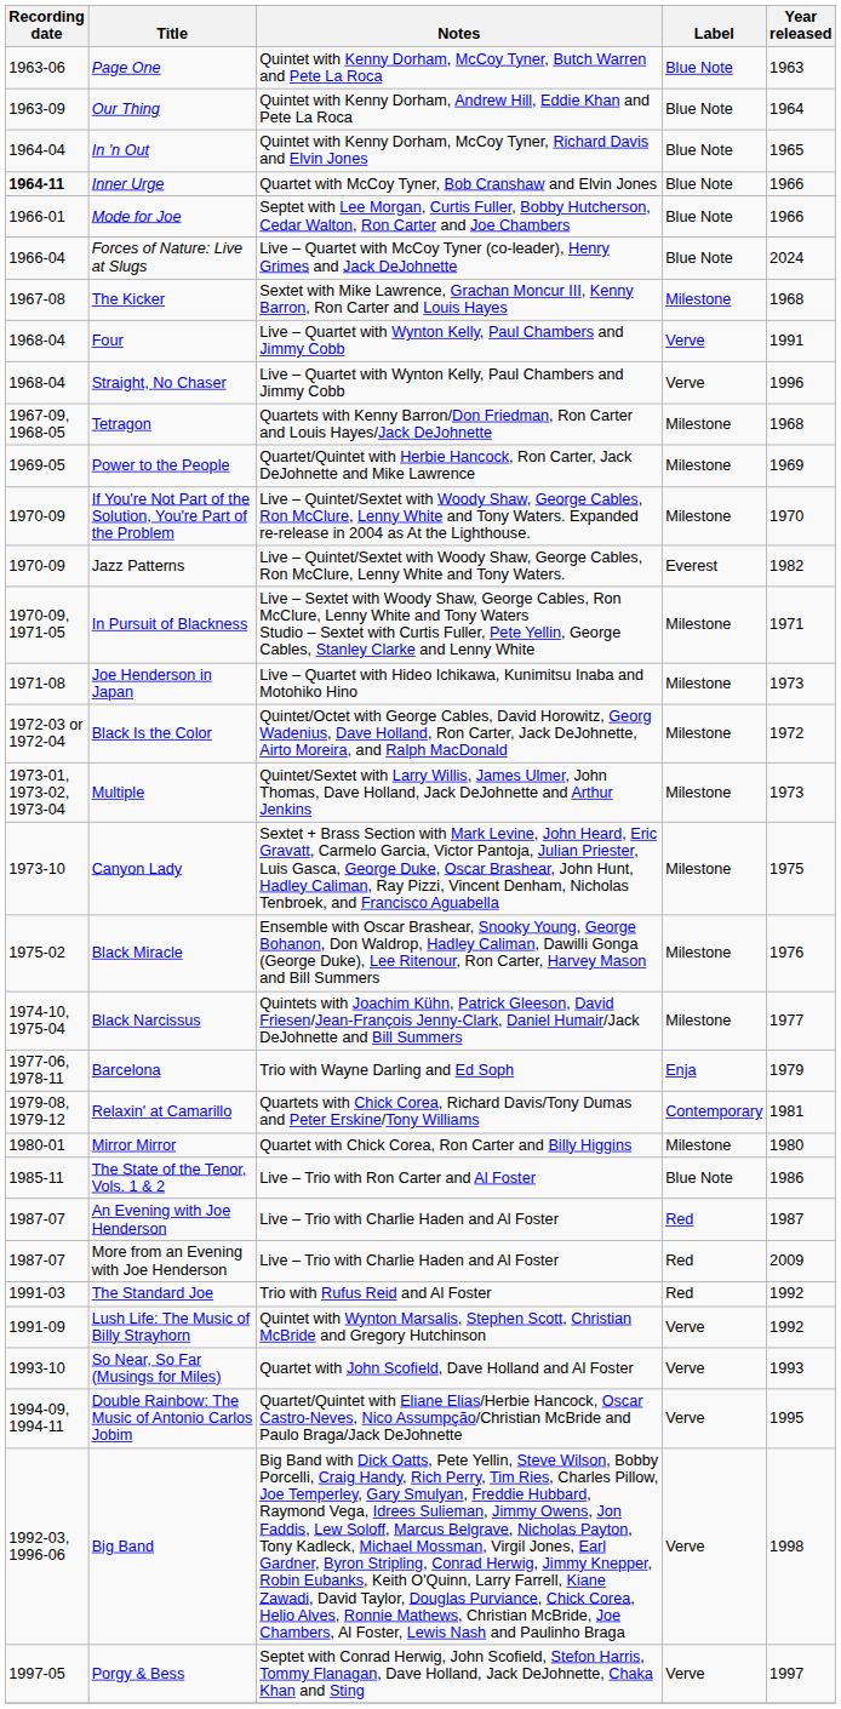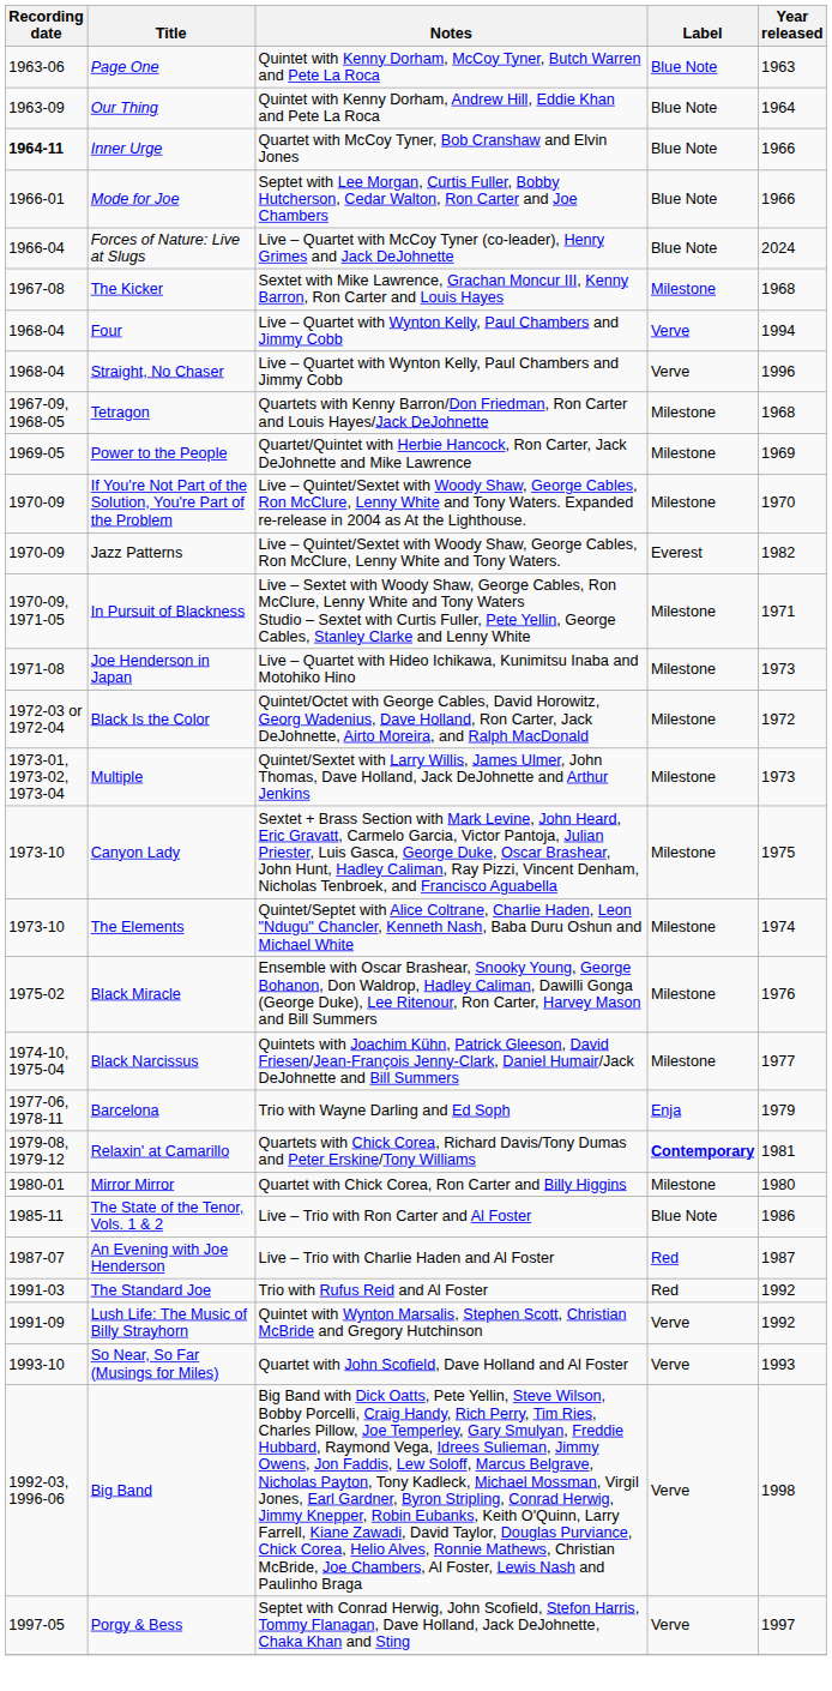 <table class="wikitable sortable">
 <tr>
 <th align="center" valign="bottom">Recording date</th>
 <th align="center" valign="bottom" width="220">Title</th>
 <th align="center" valign="bottom" width="570">Notes</th>
 <th align="center" valign="bottom" width="80">Label</th>
 <th align="center" valign="bottom">Year released</th>
 </tr>
 <tr>
 <td>1963-06</td>
 <td><em><a href='#'>Page One</a></em></td>
 <td>Quintet with <a href='#'>Kenny Dorham</a>, <a href='#'>McCoy Tyner</a>, <a href='#'>Butch Warren</a> and <a href='#'>Pete La Roca</a></td>
 <td><a href='#'>Blue Note</a></td>
 <td>1963</td>
 </tr>
 <tr>
 <td>1963-09</td>
 <td><em><a href='#'>Our Thing</a></em></td>
 <td>Quintet with Kenny Dorham, <a href='#'>Andrew Hill</a>, <a href='#'>Eddie Khan</a> and Pete La Roca</td>
 <td>Blue Note</td>
 <td>1964</td>
-</tr>
-<tr>
-<td>1964-04</td>
-<td><em><a href='#'>In 'n Out</a></em></td>
-<td>Quintet with Kenny Dorham, McCoy Tyner, <a href='#'>Richard Davis</a> and <a href='#'>Elvin Jones</a></td>
-<td>Blue Note</td>
-<td>1965</td>
 </tr>
 <tr>
 <td><strong>1964-11</strong></td>
 <td><em><a href='#'>Inner Urge</a></em></td>
 <td>Quartet with McCoy Tyner, <a href='#'>Bob Cranshaw</a> and Elvin Jones</td>
 <td>Blue Note</td>
 <td>1966</td>
 </tr>
 <tr>
 <td>1966-01</td>
 <td><em><a href='#'>Mode for Joe</a></em></td>
 <td>Septet with <a href='#'>Lee Morgan</a>, <a href='#'>Curtis Fuller</a>, <a href='#'>Bobby Hutcherson</a>, <a href='#'>Cedar Walton</a>, <a href='#'>Ron Carter</a> and <a href='#'>Joe Chambers</a></td>
 <td>Blue Note</td>
 <td>1966</td>
 </tr>
 <tr>
 <td>1966-04</td>
 <td><em>Forces of Nature: Live at Slugs<strong></td>
 <td>Live – Quartet with McCoy Tyner (co-leader), <a href='#'>Henry Grimes</a> and <a href='#'>Jack DeJohnette</a></td>
 <td>Blue Note</td>
 <td>2024</td>
 </tr>
 <tr>
 <td>1967-08</td>
 <td></em><a href='#'>The Kicker</a><em></td>
 <td>Sextet with Mike Lawrence, <a href='#'>Grachan Moncur III</a>, <a href='#'>Kenny Barron</a>, Ron Carter and <a href='#'>Louis Hayes</a></td>
 <td><a href='#'>Milestone</a></td>
 <td>1968</td>
 </tr>
 <tr>
 <td>1968-04</td>
 <td></em><a href='#'>Four</a><em></td>
 <td>Live – Quartet with <a href='#'>Wynton Kelly</a>, <a href='#'>Paul Chambers</a> and <a href='#'>Jimmy Cobb</a></td>
 <td><a href='#'>Verve</a></td>
-<td>1991</td>
+<td>1994</td>
 </tr>
 <tr>
 <td>1968-04</td>
 <td></em><a href='#'>Straight, No Chaser</a><em></td>
 <td>Live – Quartet with Wynton Kelly, Paul Chambers and Jimmy Cobb</td>
 <td>Verve</td>
 <td>1996</td>
 </tr>
 <tr>
 <td>1967-09, <br>1968-05</td>
 <td></em><a href='#'>Tetragon</a><em></td>
 <td>Quartets with Kenny Barron/<a href='#'>Don Friedman</a>, Ron Carter and Louis Hayes/<a href='#'>Jack DeJohnette</a></td>
 <td>Milestone</td>
 <td>1968</td>
 </tr>
 <tr>
 <td>1969-05</td>
 <td></em><a href='#'>Power to the People</a><em></td>
 <td>Quartet/Quintet with <a href='#'>Herbie Hancock</a>, Ron Carter, Jack DeJohnette and Mike Lawrence</td>
 <td>Milestone</td>
 <td>1969</td>
 </tr>
 <tr>
 <td>1970-09</td>
 <td></em><a href='#'>If You're Not Part of the Solution, You're Part of the Problem</a><em></td>
 <td>Live – Quintet/Sextet with <a href='#'>Woody Shaw</a>, <a href='#'>George Cables</a>, <a href='#'>Ron McClure</a>, <a href='#'>Lenny White</a> and Tony Waters. Expanded re-release in 2004 as </em>At the Lighthouse.<em></td>
 <td>Milestone</td>
 <td>1970</td>
 </tr>
 <tr>
 <td>1970-09</td>
 <td></em>Jazz Patterns<em></td>
 <td>Live – Quintet/Sextet with Woody Shaw, George Cables, Ron McClure, Lenny White and Tony Waters.</td>
 <td>Everest</td>
 <td>1982</td>
 </tr>
 <tr>
 <td>1970-09, <br>1971-05</td>
 <td></em><a href='#'>In Pursuit of Blackness</a><em></td>
 <td>Live – Sextet with Woody Shaw, George Cables, Ron McClure, Lenny White and Tony Waters<br>Studio – Sextet with Curtis Fuller, <a href='#'>Pete Yellin</a>, George Cables, <a href='#'>Stanley Clarke</a> and Lenny White</td>
 <td>Milestone</td>
 <td>1971</td>
 </tr>
 <tr>
 <td>1971-08</td>
 <td></em><a href='#'>Joe Henderson in Japan</a><em></td>
 <td>Live – Quartet with Hideo Ichikawa, Kunimitsu Inaba and Motohiko Hino</td>
 <td>Milestone</td>
 <td>1973</td>
 </tr>
 <tr>
 <td>1972-03 or <br>1972-04</td>
 <td></em><a href='#'>Black Is the Color</a><em></td>
 <td>Quintet/Octet with George Cables, David Horowitz, <a href='#'>Georg Wadenius</a>, <a href='#'>Dave Holland</a>, Ron Carter, Jack DeJohnette, <a href='#'>Airto Moreira</a>, and <a href='#'>Ralph MacDonald</a></td>
 <td>Milestone</td>
 <td>1972</td>
 </tr>
 <tr>
 <td>1973-01, <br>1973-02, <br>1973-04</td>
 <td></em><a href='#'>Multiple</a><em></td>
 <td>Quintet/Sextet with <a href='#'>Larry Willis</a>, <a href='#'>James Ulmer</a>, John Thomas, Dave Holland, Jack DeJohnette and <a href='#'>Arthur Jenkins</a></td>
 <td>Milestone</td>
 <td>1973</td>
 </tr>
 <tr>
 <td>1973-10</td>
 <td></em><a href='#'>Canyon Lady</a><em></td>
 <td>Sextet + Brass Section with <a href='#'>Mark Levine</a>, <a href='#'>John Heard</a>, <a href='#'>Eric Gravatt</a>,  Carmelo Garcia, Victor Pantoja, <a href='#'>Julian Priester</a>, Luis Gasca, <a href='#'>George Duke</a>, <a href='#'>Oscar Brashear</a>, John Hunt, <a href='#'>Hadley Caliman</a>, Ray Pizzi, Vincent Denham, Nicholas Tenbroek, and <a href='#'>Francisco Aguabella</a></td>
 <td>Milestone</td>
 <td>1975</td>
 </tr>
 <tr>
+<td>1973-10</td>
+<td></em><a href='#'>The Elements</a><em></td>
+<td>Quintet/Septet with <a href='#'>Alice Coltrane</a>, <a href='#'>Charlie Haden</a>, <a href='#'>Leon "Ndugu" Chancler</a>, <a href='#'>Kenneth Nash</a>, Baba Duru Oshun and <a href='#'>Michael White</a></td>
+<td>Milestone</td>
+<td>1974</td>
+</tr>
+<tr>
 <td>1975-02</td>
 <td></em><a href='#'>Black Miracle</a><em></td>
 <td>Ensemble with Oscar Brashear, <a href='#'>Snooky Young</a>, <a href='#'>George Bohanon</a>, Don Waldrop, <a href='#'>Hadley Caliman</a>, Dawilli Gonga (George Duke), <a href='#'>Lee Ritenour</a>, Ron Carter, <a href='#'>Harvey Mason</a> and Bill Summers</td>
 <td>Milestone</td>
 <td>1976</td>
 </tr>
 <tr>
 <td>1974-10, <br>1975-04</td>
 <td></em><a href='#'>Black Narcissus</a><em></td>
 <td>Quintets with <a href='#'>Joachim Kühn</a>, <a href='#'>Patrick Gleeson</a>, <a href='#'>David Friesen</a>/<a href='#'>Jean-François Jenny-Clark</a>, <a href='#'>Daniel Humair</a>/Jack DeJohnette and <a href='#'>Bill Summers</a></td>
 <td>Milestone</td>
 <td>1977</td>
 </tr>
 <tr>
 <td>1977-06, <br>1978-11</td>
 <td></em><a href='#'>Barcelona</a><em></td>
 <td>Trio with Wayne Darling and <a href='#'>Ed Soph</a></td>
 <td><a href='#'>Enja</a></td>
 <td>1979</td>
 </tr>
 <tr>
 <td>1979-08, <br>1979-12</td>
 <td></em><a href='#'>Relaxin' at Camarillo</a><em></td>
 <td>Quartets with <a href='#'>Chick Corea</a>, Richard Davis/Tony Dumas and <a href='#'>Peter Erskine</a>/<a href='#'>Tony Williams</a></td>
-<td><a href='#'>Contemporary</a></td>
+<td><strong><a href='#'>Contemporary</a></strong></td>
 <td>1981</td>
 </tr>
 <tr>
 <td>1980-01</td>
 <td></em><a href='#'>Mirror Mirror</a><em></td>
 <td>Quartet with Chick Corea, Ron Carter and <a href='#'>Billy Higgins</a></td>
 <td>Milestone</td>
 <td>1980</td>
 </tr>
 <tr>
 <td>1985-11</td>
 <td></em><a href='#'>The State of the Tenor, Vols. 1 & 2</a><em></td>
 <td>Live – Trio with Ron Carter and <a href='#'>Al Foster</a></td>
 <td>Blue Note</td>
 <td>1986</td>
 </tr>
 <tr>
 <td>1987-07</td>
 <td></em><a href='#'>An Evening with Joe Henderson</a><em></td>
 <td>Live – Trio with Charlie Haden and Al Foster</td>
 <td><a href='#'>Red</a></td>
 <td>1987</td>
 </tr>
 <tr>
-<td>1987-07</td>
-<td></em>More from an Evening with Joe Henderson<em></td>
-<td>Live – Trio with Charlie Haden and Al Foster</td>
-<td>Red</td>
-<td>2009</td>
-</tr>
-<tr>
 <td>1991-03</td>
 <td></em><a href='#'>The Standard Joe</a><em></td>
 <td>Trio with <a href='#'>Rufus Reid</a> and Al Foster</td>
 <td>Red</td>
 <td>1992</td>
 </tr>
 <tr>
 <td>1991-09</td>
 <td></em><a href='#'>Lush Life: The Music of Billy Strayhorn</a><em></td>
 <td>Quintet with <a href='#'>Wynton Marsalis</a>, <a href='#'>Stephen Scott</a>, <a href='#'>Christian McBride</a> and Gregory Hutchinson</td>
 <td>Verve</td>
 <td>1992</td>
 </tr>
 <tr>
 <td>1993-10</td>
 <td></em><a href='#'>So Near, So Far (Musings for Miles)</a><em></td>
 <td>Quartet with <a href='#'>John Scofield</a>, Dave Holland and Al Foster</td>
 <td>Verve</td>
 <td>1993</td>
 </tr>
 <tr>
-<td>1994-09, <br>1994-11</td>
-<td></em><a href='#'>Double Rainbow: The Music of Antonio Carlos Jobim</a><em></td>
-<td>Quartet/Quintet with <a href='#'>Eliane Elias</a>/Herbie Hancock, <a href='#'>Oscar Castro-Neves</a>, <a href='#'>Nico Assumpção</a>/Christian McBride and Paulo Braga/Jack DeJohnette</td>
-<td>Verve</td>
-<td>1995</td>
-</tr>
-<tr>
 <td>1992-03, <br>1996-06</td>
 <td></em><a href='#'>Big Band</a><em></td>
 <td>Big Band with <a href='#'>Dick Oatts</a>, Pete Yellin, <a href='#'>Steve Wilson</a>, Bobby Porcelli, <a href='#'>Craig Handy</a>, <a href='#'>Rich Perry</a>, <a href='#'>Tim Ries</a>, Charles Pillow, <a href='#'>Joe Temperley</a>, <a href='#'>Gary Smulyan</a>, <a href='#'>Freddie Hubbard</a>, Raymond Vega, <a href='#'>Idrees Sulieman</a>, <a href='#'>Jimmy Owens</a>, <a href='#'>Jon Faddis</a>, <a href='#'>Lew Soloff</a>, <a href='#'>Marcus Belgrave</a>, <a href='#'>Nicholas Payton</a>, Tony Kadleck, <a href='#'>Michael Mossman</a>, Virgil Jones, <a href='#'>Earl Gardner</a>, <a href='#'>Byron Stripling</a>, <a href='#'>Conrad Herwig</a>, <a href='#'>Jimmy Knepper</a>, <a href='#'>Robin Eubanks</a>, Keith O'Quinn, Larry Farrell, <a href='#'>Kiane Zawadi</a>, David Taylor, <a href='#'>Douglas Purviance</a>, <a href='#'>Chick Corea</a>, <a href='#'>Helio Alves</a>, <a href='#'>Ronnie Mathews</a>, Christian McBride, <a href='#'>Joe Chambers</a>, Al Foster, <a href='#'>Lewis Nash</a> and Paulinho Braga</td>
 <td>Verve</td>
 <td>1998</td>
 </tr>
 <tr>
 <td>1997-05</td>
 <td></em><a href='#'>Porgy & Bess</a><em></td>
 <td>Septet with Conrad Herwig, John Scofield, <a href='#'>Stefon Harris</a>, <a href='#'>Tommy Flanagan</a>, Dave Holland, Jack DeJohnette, <a href='#'>Chaka Khan</a> and <a href='#'>Sting</a></td>
 <td>Verve</td>
 <td>1997</td>
 </tr>
 <tr>
 </tr>
 </table>
